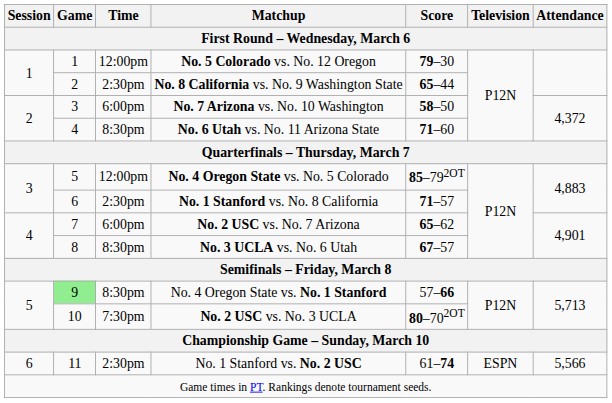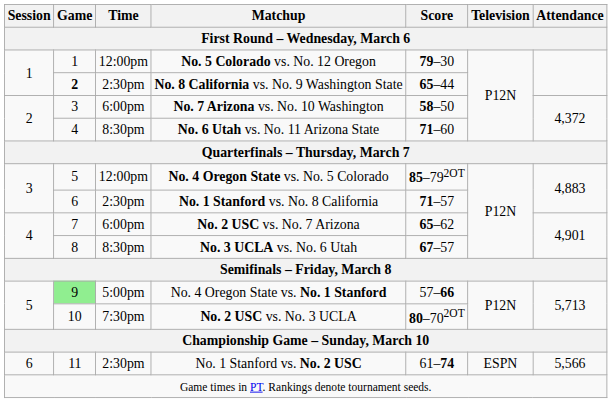 <table class="wikitable" style="font-size: 95%; text-align: center">
 <tr>
 <th>Session</th>
 <th>Game</th>
 <th>Time</th>
 <th>Matchup</th>
 <th>Score</th>
 <th>Television</th>
 <th>Attendance</th>
 </tr>
 <tr>
 <th colspan=7>First Round – Wednesday, March 6</th>
 </tr>
 <tr>
 <td rowspan=2>1</td>
 <td>1</td>
 <td>12:00pm</td>
 <td><strong>No. 5 Colorado</strong> vs. No. 12 Oregon</td>
 <td><strong>79</strong>–30</td>
 <td rowspan=4>P12N</td>
 <td rowspan=2></td>
 </tr>
 <tr>
-<td>2</td>
+<td><strong>2</strong></td>
 <td>2:30pm</td>
 <td><strong>No. 8 California</strong> vs. No. 9 Washington State</td>
 <td><strong>65</strong>–44</td>
 </tr>
 <tr>
 <td rowspan=2>2</td>
 <td>3</td>
 <td>6:00pm</td>
 <td><strong>No. 7 Arizona</strong> vs. No. 10 Washington</td>
 <td><strong>58</strong>–50</td>
 <td rowspan=2>4,372</td>
 </tr>
 <tr>
 <td>4</td>
 <td>8:30pm</td>
 <td><strong>No. 6 Utah</strong> vs. No. 11 Arizona State</td>
 <td><strong>71</strong>–60</td>
 </tr>
 <tr>
 <th colspan=7>Quarterfinals – Thursday, March 7</th>
 </tr>
 <tr>
 <td rowspan=2>3</td>
 <td>5</td>
 <td>12:00pm</td>
 <td><strong>No. 4 Oregon State</strong> vs. No. 5 Colorado</td>
 <td><strong>85</strong>–79<sup>2OT</sup></td>
 <td rowspan=4>P12N</td>
 <td rowspan=2>4,883</td>
 </tr>
 <tr>
 <td>6</td>
 <td>2:30pm</td>
 <td><strong>No. 1 Stanford</strong>  vs. No. 8 California</td>
 <td><strong>71</strong>–57</td>
 </tr>
 <tr>
 <td rowspan=2>4</td>
 <td>7</td>
 <td>6:00pm</td>
 <td><strong>No. 2 USC</strong> vs. No. 7 Arizona</td>
 <td><strong>65</strong>–62</td>
 <td rowspan=2>4,901</td>
 </tr>
 <tr>
 <td>8</td>
 <td>8:30pm</td>
 <td><strong>No. 3 UCLA</strong> vs. No. 6 Utah</td>
 <td><strong>67</strong>–57</td>
 </tr>
 <tr>
 <th colspan=7>Semifinals – Friday, March 8</th>
 </tr>
 <tr>
 <td rowspan=2>5</td>
 <td style="background: lightgreen;">9</td>
-<td>8:30pm</td>
+<td>5:00pm</td>
 <td>No. 4 Oregon State vs. <strong>No. 1 Stanford</strong></td>
 <td>57–<strong>66</strong></td>
 <td rowspan=2>P12N</td>
 <td rowspan=2>5,713</td>
 </tr>
 <tr>
 <td>10</td>
 <td>7:30pm</td>
 <td><strong>No. 2 USC</strong> vs. No. 3 UCLA</td>
 <td><strong>80</strong>–70<sup>2OT</sup></td>
 </tr>
 <tr>
 <th colspan=7>Championship Game – Sunday, March 10</th>
 </tr>
 <tr>
 <td>6</td>
 <td>11</td>
 <td>2:30pm</td>
 <td>No. 1 Stanford vs. <strong>No. 2 USC</strong></td>
 <td>61–<strong>74</strong></td>
 <td>ESPN</td>
 <td>5,566</td>
 </tr>
 <tr>
 <td colspan=7><small>Game times in <a href='#'>PT</a>. Rankings denote tournament seeds.</small></td>
 </tr>
 </table>
